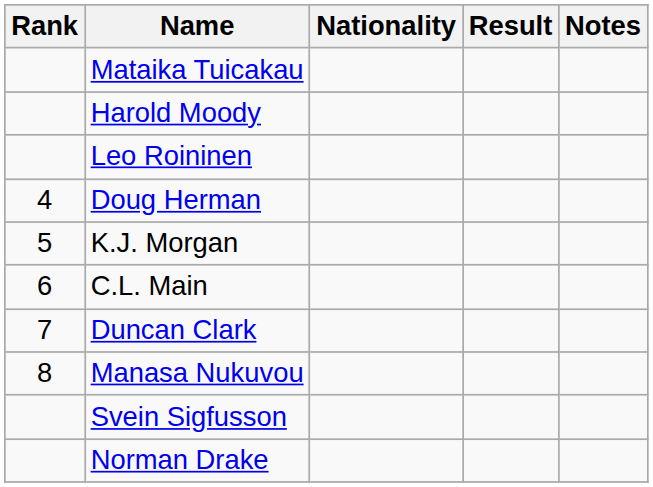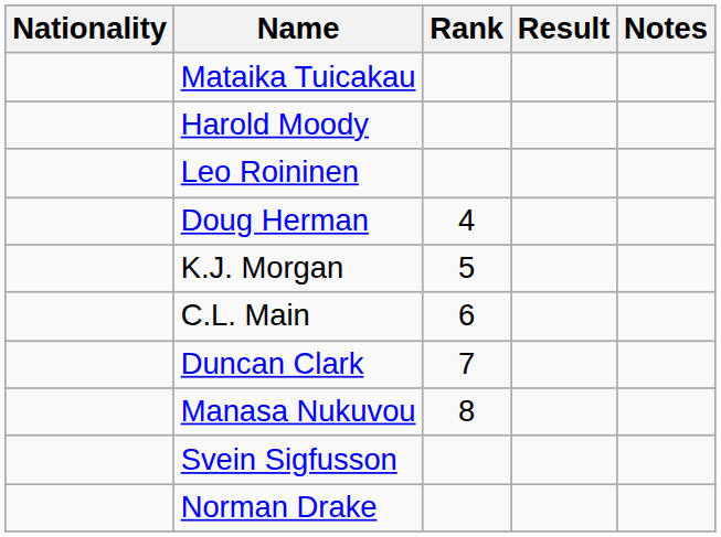 <table class="wikitable sortable" style=" text-align:center">
 <tr>
+<th>Nationality</th>
+<th>Name</th>
 <th>Rank</th>
-<th>Name</th>
-<th>Nationality</th>
 <th>Result</th>
 <th>Notes</th>
 </tr>
 <tr>
+<td align=left></td>
+<td align=left><a href='#'>Mataika Tuicakau</a></td>
 <td></td>
-<td align=left><a href='#'>Mataika Tuicakau</a></td>
-<td align=left></td>
 <td></td>
 <td></td>
 </tr>
 <tr>
+<td align=left></td>
+<td align=left><a href='#'>Harold Moody</a></td>
 <td></td>
-<td align=left><a href='#'>Harold Moody</a></td>
-<td align=left></td>
 <td></td>
 <td></td>
 </tr>
 <tr>
+<td align=left></td>
+<td align=left><a href='#'>Leo Roininen</a></td>
 <td></td>
-<td align=left><a href='#'>Leo Roininen</a></td>
-<td align=left></td>
 <td></td>
 <td></td>
 </tr>
 <tr>
+<td align=left></td>
+<td align=left><a href='#'>Doug Herman</a></td>
 <td>4</td>
-<td align=left><a href='#'>Doug Herman</a></td>
-<td align=left></td>
 <td></td>
 <td></td>
 </tr>
 <tr>
+<td align=left></td>
+<td align=left>K.J. Morgan</td>
 <td>5</td>
-<td align=left>K.J. Morgan</td>
-<td align=left></td>
 <td></td>
 <td></td>
 </tr>
 <tr>
+<td align=left></td>
+<td align=left>C.L. Main</td>
 <td>6</td>
-<td align=left>C.L. Main</td>
-<td align=left></td>
 <td></td>
 <td></td>
 </tr>
 <tr>
+<td align=left></td>
+<td align=left><a href='#'>Duncan Clark</a></td>
 <td>7</td>
-<td align=left><a href='#'>Duncan Clark</a></td>
-<td align=left></td>
 <td></td>
 <td></td>
 </tr>
 <tr>
+<td align=left></td>
+<td align=left><a href='#'>Manasa Nukuvou</a></td>
 <td>8</td>
-<td align=left><a href='#'>Manasa Nukuvou</a></td>
-<td align=left></td>
 <td></td>
 <td></td>
 </tr>
 <tr>
+<td align=left></td>
+<td align=left><a href='#'>Svein Sigfusson</a></td>
 <td></td>
-<td align=left><a href='#'>Svein Sigfusson</a></td>
-<td align=left></td>
 <td></td>
 <td></td>
 </tr>
 <tr>
+<td align=left></td>
+<td align=left><a href='#'>Norman Drake</a></td>
 <td></td>
-<td align=left><a href='#'>Norman Drake</a></td>
-<td align=left></td>
 <td></td>
 <td></td>
 </tr>
 </table>
